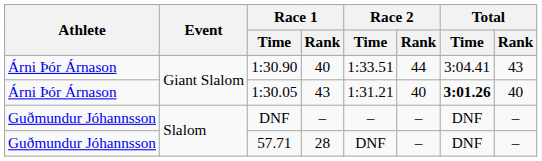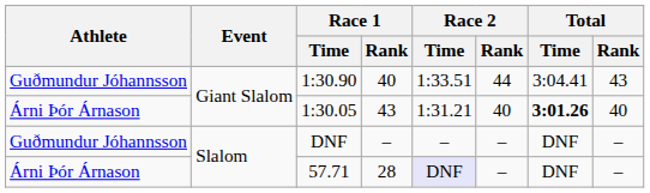 <table class="wikitable" style="font-size:90%">
 <tr>
 <th rowspan="2">Athlete</th>
 <th rowspan="2">Event</th>
 <th colspan="2">Race 1</th>
 <th colspan="2">Race 2</th>
 <th colspan="2">Total</th>
 </tr>
 <tr>
 <th>Time</th>
 <th>Rank</th>
 <th>Time</th>
 <th>Rank</th>
 <th>Time</th>
 <th>Rank</th>
 </tr>
 <tr>
-<td><a href='#'>Árni Þór Árnason</a></td>
+<td><a href='#'>Guðmundur Jóhannsson</a></td>
 <td rowspan="2">Giant Slalom</td>
 <td align="center">1:30.90</td>
 <td align="center">40</td>
 <td align="center">1:33.51</td>
 <td align="center">44</td>
 <td align="center">3:04.41</td>
 <td align="center">43</td>
 </tr>
 <tr>
 <td><a href='#'>Árni Þór Árnason</a></td>
 <td align="center">1:30.05</td>
 <td align="center">43</td>
 <td align="center">1:31.21</td>
 <td align="center">40</td>
 <td align="center"><strong>3:01.26</strong></td>
 <td align="center">40</td>
 </tr>
 <tr>
 <td><a href='#'>Guðmundur Jóhannsson</a></td>
 <td rowspan="2">Slalom</td>
 <td align="center">DNF</td>
 <td align="center">–</td>
 <td align="center">–</td>
 <td align="center">–</td>
 <td align="center">DNF</td>
 <td align="center">–</td>
 </tr>
 <tr>
-<td><a href='#'>Guðmundur Jóhannsson</a></td>
+<td><a href='#'>Árni Þór Árnason</a></td>
 <td align="center">57.71</td>
 <td align="center">28</td>
-<td align="center">DNF</td>
+<td align="center" style="background: lavender;">DNF</td>
 <td align="center">–</td>
 <td align="center">DNF</td>
 <td align="center">–</td>
 </tr>
 </table>
